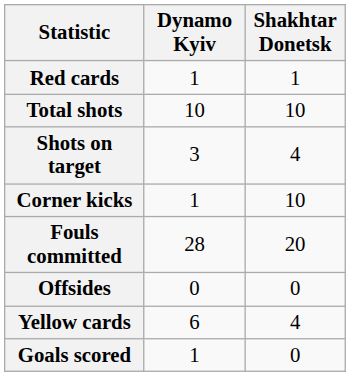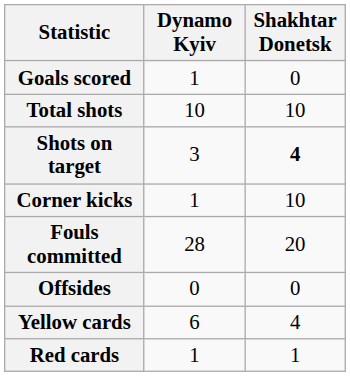 <table class="wikitable plainrowheaders" style="text-align:center">
 <tr>
 <th scope="col" style="width:100px">Statistic</th>
 <th scope="col" style="width:70px">Dynamo Kyiv</th>
 <th scope="col" style="width:70px">Shakhtar Donetsk</th>
 </tr>
 <tr>
-<th scope=row>Red cards</th>
+<th scope=row>Goals scored</th>
 <td>1</td>
-<td>1</td>
+<td>0</td>
 </tr>
 <tr>
 <th scope=row>Total shots</th>
 <td>10</td>
 <td>10</td>
 </tr>
 <tr>
 <th scope=row>Shots on target</th>
 <td>3</td>
-<td>4</td>
+<td><strong>4</strong></td>
 </tr>
 <tr>
 <th scope=row>Corner kicks</th>
 <td>1</td>
 <td>10</td>
 </tr>
 <tr>
 <th scope=row>Fouls committed</th>
 <td>28</td>
 <td>20</td>
 </tr>
 <tr>
 <th scope=row>Offsides</th>
 <td>0</td>
 <td>0</td>
 </tr>
 <tr>
 <th scope=row>Yellow cards</th>
 <td>6</td>
 <td>4</td>
 </tr>
 <tr>
-<th scope=row>Goals scored</th>
+<th scope=row>Red cards</th>
 <td>1</td>
-<td>0</td>
+<td>1</td>
 </tr>
 </table>
